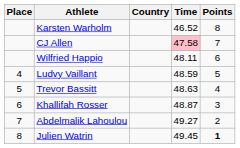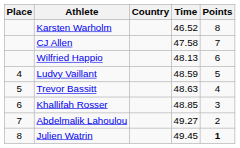 <table class="wikitable">
 <tr>
 <th>Place</th>
 <th>Athlete</th>
 <th>Country</th>
 <th>Time</th>
 <th>Points</th>
 </tr>
 <tr>
 <td align=center></td>
 <td><a href='#'>Karsten Warholm</a></td>
 <td></td>
 <td>46.52</td>
 <td align=center>8</td>
 </tr>
 <tr>
 <td align=center></td>
 <td><a href='#'>CJ Allen</a></td>
 <td></td>
-<td style="background: pink;">47.58</td>
+<td>47.58</td>
 <td align=center>7</td>
 </tr>
 <tr>
 <td align=center></td>
 <td><a href='#'>Wilfried Happio</a></td>
 <td></td>
-<td>48.11</td>
+<td>48.13</td>
 <td align=center>6</td>
 </tr>
 <tr>
 <td align=center>4</td>
 <td><a href='#'>Ludvy Vaillant</a></td>
 <td></td>
 <td>48.59</td>
 <td align=center>5</td>
 </tr>
 <tr>
 <td align=center>5</td>
 <td><a href='#'>Trevor Bassitt</a></td>
 <td></td>
 <td>48.63</td>
 <td align=center>4</td>
 </tr>
 <tr>
 <td align=center>6</td>
 <td><a href='#'>Khallifah Rosser</a></td>
 <td></td>
-<td>48.87</td>
+<td>48.85</td>
 <td align=center>3</td>
 </tr>
 <tr>
 <td align=center>7</td>
 <td><a href='#'>Abdelmalik Lahoulou</a></td>
 <td></td>
 <td>49.27</td>
 <td align=center>2</td>
 </tr>
 <tr>
 <td align=center>8</td>
 <td><a href='#'>Julien Watrin</a></td>
 <td></td>
 <td>49.45</td>
 <td align=center><strong>1</strong></td>
 </tr>
 </table>
